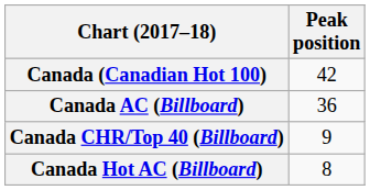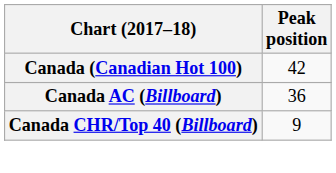 <table class="wikitable sortable plainrowheaders" style="text-align:center;">
 <tr>
 <th scope="col">Chart (2017–18)</th>
 <th scope="col">Peak<br>position</th>
 </tr>
 <tr>
 <th scope="row">Canada (<a href='#'>Canadian Hot 100</a>)</th>
 <td>42</td>
 </tr>
 <tr>
 <th scope="row">Canada <a href='#'>AC</a> (<em><a href='#'>Billboard</a></em>)</th>
 <td>36</td>
 </tr>
 <tr>
 <th scope="row">Canada <a href='#'>CHR/Top 40</a> (<em><a href='#'>Billboard</a></em>)</th>
 <td>9</td>
 </tr>
-<tr>
-<th scope="row">Canada <a href='#'>Hot AC</a> (<em><a href='#'>Billboard</a></em>)</th>
-<td>8</td>
-</tr>
 </table>
